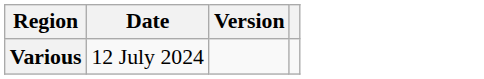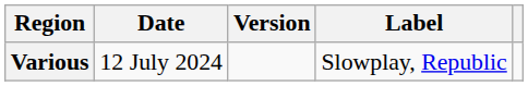 <table class="wikitable plainrowheaders">
 <tr>
 <th scope="col">Region</th>
 <th scope="col">Date</th>
 <th scope="col">Version</th>
+<th scope="col">Label</th>
 <th scope="col"></th>
 </tr>
 <tr>
 <th scope="row">Various</th>
 <td>12 July 2024</td>
 <td></td>
+<td>Slowplay, <a href='#'>Republic</a></td>
 <td></td>
 </tr>
 </table>
